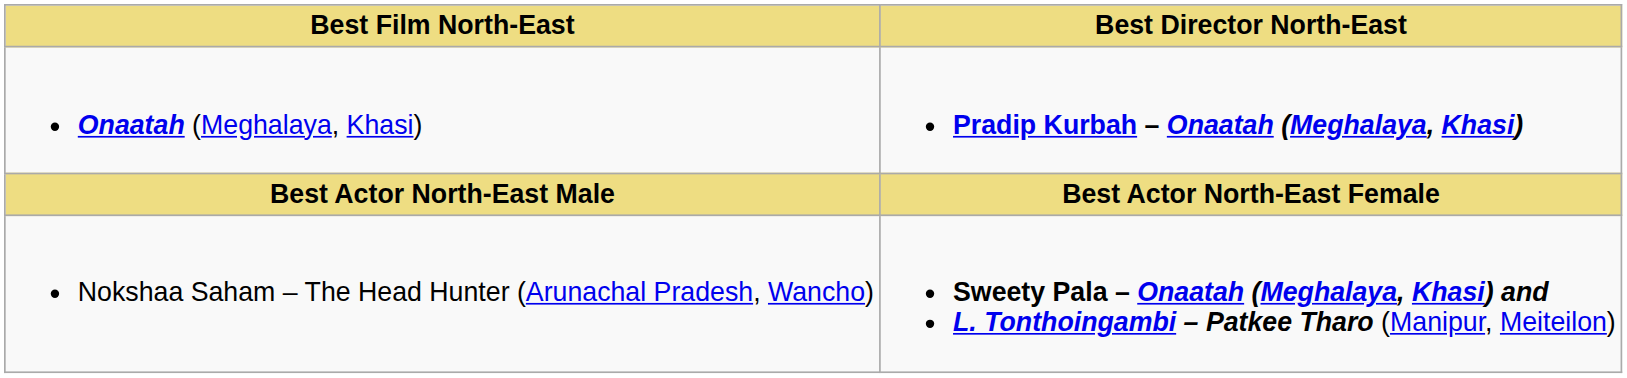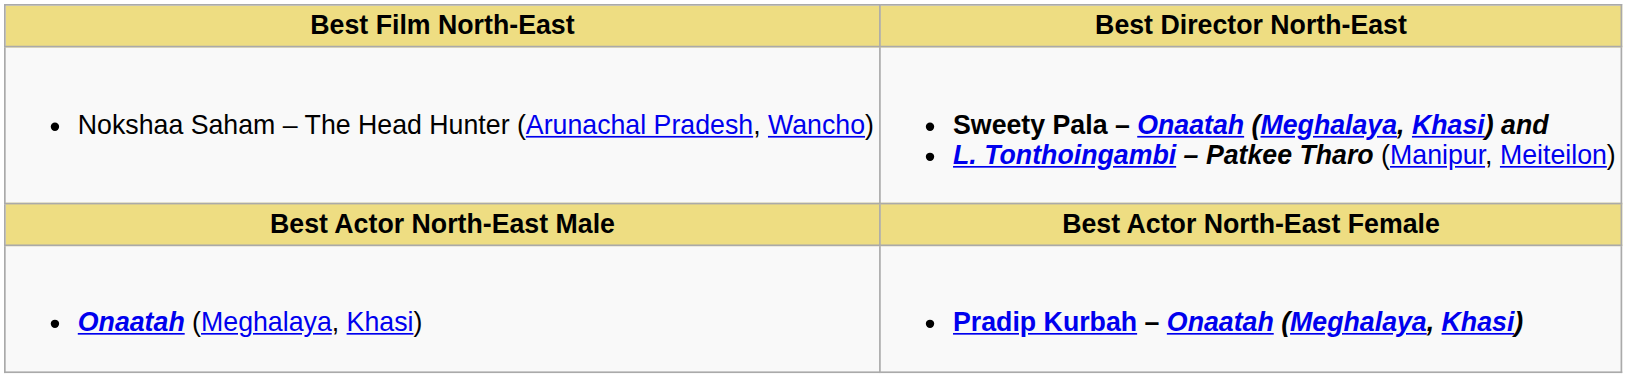 <table class=wikitable>
 <tr>
 <th style="background:#EEDD82">Best Film North-East</th>
 <th style="background:#EEDD82">Best Director North-East</th>
 </tr>
 <tr>
-<td valign="top"><br><ul><li><strong><em><a href='#'>Onaatah</a></em></strong> (<a href='#'>Meghalaya</a>, <a href='#'>Khasi</a>)</li></ul></td>
-<td valign="top"><br><ul><li><strong><a href='#'>Pradip Kurbah</a> – <em><a href='#'>Onaatah</a><strong><em> (<a href='#'>Meghalaya</a>, <a href='#'>Khasi</a>)</li></ul></td>
+<td valign="top"><br><ul><li></strong>Nokshaa Saham – </em>The Head Hunter</em></strong> (<a href='#'>Arunachal Pradesh</a>, <a href='#'>Wancho</a>)</li></ul></td>
+<td valign="top"><br><ul><li><strong>Sweety Pala – <em><a href='#'>Onaatah</a><strong><em> (<a href='#'>Meghalaya</a>, <a href='#'>Khasi</a>) and</li><li></strong><a href='#'>L. Tonthoingambi</a> – </em>Patkee Tharo</em></strong> (<a href='#'>Manipur</a>, <a href='#'>Meiteilon</a>)</li></ul></td>
 </tr>
 <tr>
 <th style="background:#EEDD82">Best Actor North-East Male</th>
 <th style="background:#EEDD82">Best Actor North-East Female</th>
 </tr>
 <tr>
-<td valign="top"><br><ul><li></strong>Nokshaa Saham – </em>The Head Hunter</em></strong> (<a href='#'>Arunachal Pradesh</a>, <a href='#'>Wancho</a>)</li></ul></td>
-<td valign="top"><br><ul><li><strong>Sweety Pala – <em><a href='#'>Onaatah</a><strong><em> (<a href='#'>Meghalaya</a>, <a href='#'>Khasi</a>) and</li><li></strong><a href='#'>L. Tonthoingambi</a> – </em>Patkee Tharo</em></strong> (<a href='#'>Manipur</a>, <a href='#'>Meiteilon</a>)</li></ul></td>
+<td valign="top"><br><ul><li><strong><em><a href='#'>Onaatah</a></em></strong> (<a href='#'>Meghalaya</a>, <a href='#'>Khasi</a>)</li></ul></td>
+<td valign="top"><br><ul><li><strong><a href='#'>Pradip Kurbah</a> – <em><a href='#'>Onaatah</a><strong><em> (<a href='#'>Meghalaya</a>, <a href='#'>Khasi</a>)</li></ul></td>
 </tr>
 </table>
